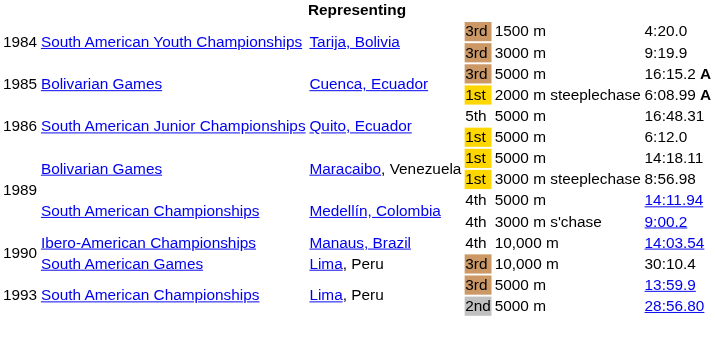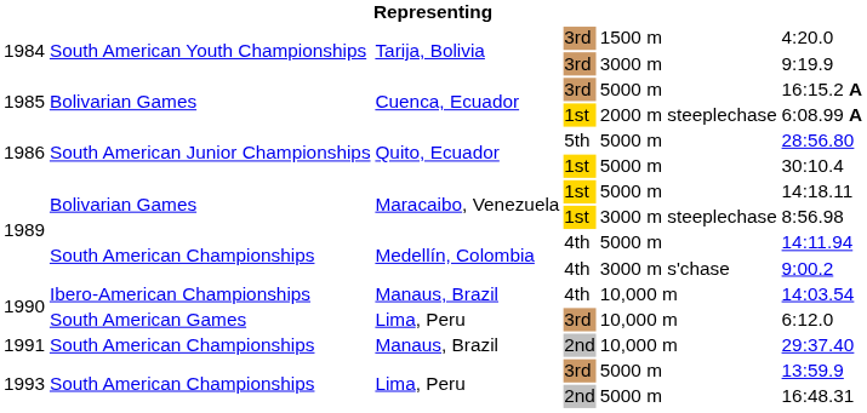 <table>
 <tr>
 <th colspan="6">Representing </th>
 </tr>
 <tr>
 <td rowspan = "2">1984</td>
 <td rowspan = "2"><a href='#'>South American Youth Championships</a></td>
 <td rowspan = "2"><a href='#'>Tarija, Bolivia</a></td>
 <td bgcolor=cc9966>3rd</td>
 <td>1500 m</td>
 <td>4:20.0</td>
 </tr>
 <tr>
 <td bgcolor=cc9966>3rd</td>
 <td>3000 m</td>
 <td>9:19.9</td>
 </tr>
 <tr>
 <td rowspan = "2">1985</td>
 <td rowspan = "2"><a href='#'>Bolivarian Games</a></td>
 <td rowspan = "2"><a href='#'>Cuenca, Ecuador</a></td>
 <td bgcolor=cc9966>3rd</td>
 <td>5000 m</td>
 <td>16:15.2 <strong>A</strong></td>
 </tr>
 <tr>
 <td bgcolor=gold>1st</td>
 <td>2000 m steeplechase</td>
 <td>6:08.99 <strong>A</strong></td>
 </tr>
 <tr>
 <td rowspan = "2">1986</td>
 <td rowspan = "2"><a href='#'>South American Junior Championships</a></td>
 <td rowspan = "2"><a href='#'>Quito, Ecuador</a></td>
 <td>5th</td>
 <td>5000 m</td>
-<td>16:48.31</td>
+<td><a href='#'>28:56.80</a></td>
 </tr>
 <tr>
 <td bgcolor=gold>1st</td>
 <td>5000 m</td>
-<td>6:12.0</td>
+<td>30:10.4</td>
 </tr>
 <tr>
 <td rowspan = "4">1989</td>
 <td rowspan = "2"><a href='#'>Bolivarian Games</a></td>
 <td rowspan = "2"><a href='#'>Maracaibo</a>, Venezuela</td>
 <td bgcolor=gold>1st</td>
 <td>5000 m</td>
 <td>14:18.11</td>
 </tr>
 <tr>
 <td bgcolor=gold>1st</td>
 <td>3000 m steeplechase</td>
 <td>8:56.98</td>
 </tr>
 <tr>
 <td rowspan = "2"><a href='#'>South American Championships</a></td>
 <td rowspan = "2"><a href='#'>Medellín, Colombia</a></td>
 <td>4th</td>
 <td>5000 m</td>
 <td><a href='#'>14:11.94</a></td>
 </tr>
 <tr>
 <td>4th</td>
 <td>3000 m s'chase</td>
 <td><a href='#'>9:00.2</a></td>
 </tr>
 <tr>
 <td rowspan=2>1990</td>
 <td><a href='#'>Ibero-American Championships</a></td>
 <td><a href='#'>Manaus, Brazil</a></td>
 <td>4th</td>
 <td>10,000 m</td>
 <td><a href='#'>14:03.54</a></td>
 </tr>
 <tr>
 <td><a href='#'>South American Games</a></td>
 <td><a href='#'>Lima</a>, Peru</td>
 <td bgcolor=cc9966>3rd</td>
 <td>10,000 m</td>
-<td>30:10.4</td>
+<td>6:12.0</td>
+</tr>
+<tr>
+<td>1991</td>
+<td><a href='#'>South American Championships</a></td>
+<td><a href='#'>Manaus</a>, Brazil</td>
+<td bgcolor="silver">2nd</td>
+<td>10,000 m</td>
+<td><a href='#'>29:37.40</a></td>
 </tr>
 <tr>
 <td rowspan=2>1993</td>
 <td rowspan=2><a href='#'>South American Championships</a></td>
 <td rowspan=2><a href='#'>Lima</a>, Peru</td>
 <td bgcolor="cc9966">3rd</td>
 <td>5000 m</td>
 <td><a href='#'>13:59.9</a></td>
 </tr>
 <tr>
 <td bgcolor="silver">2nd</td>
 <td>5000 m</td>
-<td><a href='#'>28:56.80</a></td>
+<td>16:48.31</td>
 </tr>
 </table>
